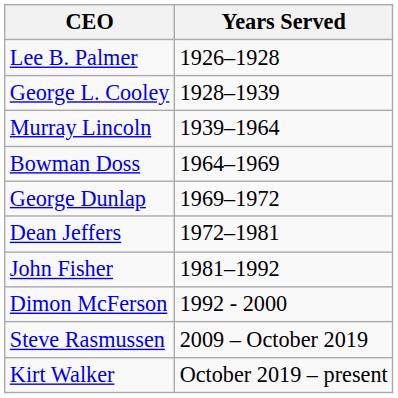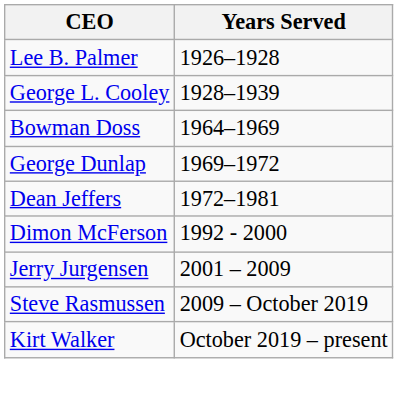 <table class="wikitable">
 <tr>
 <th>CEO</th>
 <th>Years Served</th>
 </tr>
 <tr>
 <td><a href='#'>Lee B. Palmer</a></td>
 <td>1926–1928</td>
 </tr>
 <tr>
 <td><a href='#'>George L. Cooley</a></td>
 <td>1928–1939</td>
 </tr>
 <tr>
-<td><a href='#'>Murray Lincoln</a></td>
-<td>1939–1964</td>
-</tr>
-<tr>
 <td><a href='#'>Bowman Doss</a></td>
 <td>1964–1969</td>
 </tr>
 <tr>
 <td><a href='#'>George Dunlap</a></td>
 <td>1969–1972</td>
 </tr>
 <tr>
 <td><a href='#'>Dean Jeffers</a></td>
 <td>1972–1981</td>
 </tr>
 <tr>
-<td><a href='#'>John Fisher</a></td>
-<td>1981–1992</td>
+<td><a href='#'>Dimon McFerson</a></td>
+<td>1992 - 2000</td>
 </tr>
 <tr>
-<td><a href='#'>Dimon McFerson</a></td>
-<td>1992 - 2000</td>
+<td><a href='#'>Jerry Jurgensen</a></td>
+<td>2001 – 2009</td>
 </tr>
 <tr>
 <td><a href='#'>Steve Rasmussen</a></td>
 <td>2009 – October 2019</td>
 </tr>
 <tr>
 <td><a href='#'>Kirt Walker</a></td>
 <td>October 2019 – present</td>
 </tr>
 </table>
